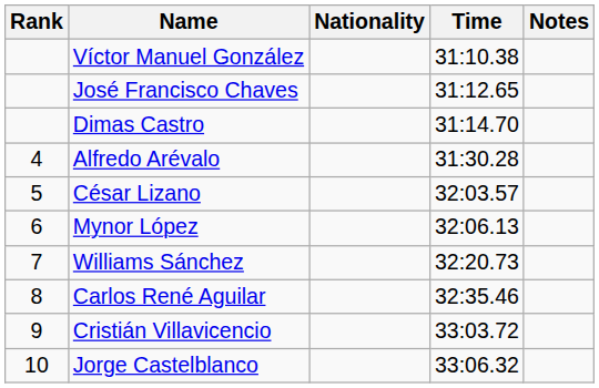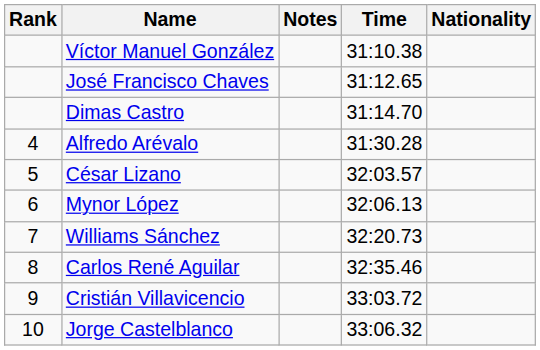 <table class="wikitable sortable" style="text-align:center">
 <tr>
 <th>Rank</th>
 <th>Name</th>
+<th>Notes</th>
+<th>Time</th>
 <th>Nationality</th>
-<th>Time</th>
-<th>Notes</th>
 </tr>
 <tr>
 <td></td>
 <td align=left><a href='#'>Víctor Manuel González</a></td>
+<td></td>
+<td>31:10.38</td>
 <td align=left></td>
-<td>31:10.38</td>
-<td></td>
 </tr>
 <tr>
 <td></td>
 <td align=left><a href='#'>José Francisco Chaves</a></td>
+<td></td>
+<td>31:12.65</td>
 <td align=left></td>
-<td>31:12.65</td>
-<td></td>
 </tr>
 <tr>
 <td></td>
 <td align=left><a href='#'>Dimas Castro</a></td>
+<td></td>
+<td>31:14.70</td>
 <td align=left></td>
-<td>31:14.70</td>
-<td></td>
 </tr>
 <tr>
 <td>4</td>
 <td align=left><a href='#'>Alfredo Arévalo</a></td>
+<td></td>
+<td>31:30.28</td>
 <td align=left></td>
-<td>31:30.28</td>
-<td></td>
 </tr>
 <tr>
 <td>5</td>
 <td align=left><a href='#'>César Lizano</a></td>
+<td></td>
+<td>32:03.57</td>
 <td align=left></td>
-<td>32:03.57</td>
-<td></td>
 </tr>
 <tr>
 <td>6</td>
 <td align=left><a href='#'>Mynor López</a></td>
+<td></td>
+<td>32:06.13</td>
 <td align=left></td>
-<td>32:06.13</td>
-<td></td>
 </tr>
 <tr>
 <td>7</td>
 <td align=left><a href='#'>Williams Sánchez</a></td>
+<td></td>
+<td>32:20.73</td>
 <td align=left></td>
-<td>32:20.73</td>
-<td></td>
 </tr>
 <tr>
 <td>8</td>
 <td align=left><a href='#'>Carlos René Aguilar</a></td>
+<td></td>
+<td>32:35.46</td>
 <td align=left></td>
-<td>32:35.46</td>
-<td></td>
 </tr>
 <tr>
 <td>9</td>
 <td align=left><a href='#'>Cristián Villavicencio</a></td>
+<td></td>
+<td>33:03.72</td>
 <td align=left></td>
-<td>33:03.72</td>
-<td></td>
 </tr>
 <tr>
 <td>10</td>
 <td align=left><a href='#'>Jorge Castelblanco</a></td>
+<td></td>
+<td>33:06.32</td>
 <td align=left></td>
-<td>33:06.32</td>
-<td></td>
 </tr>
 </table>
